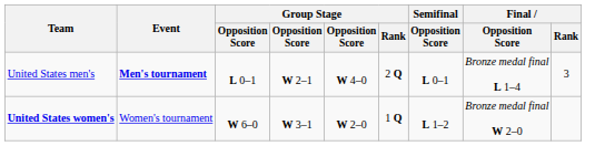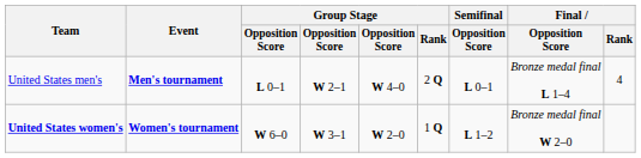 <table class=wikitable style=font-size:90%;text-align:center>
 <tr>
 <th rowspan=2>Team</th>
 <th rowspan=2>Event</th>
 <th colspan=4>Group Stage</th>
 <th>Semifinal</th>
 <th colspan=2>Final / </th>
 </tr>
 <tr style=font-size:95%>
 <th>Opposition<br>Score</th>
 <th>Opposition<br>Score</th>
 <th>Opposition<br>Score</th>
 <th>Rank</th>
 <th>Opposition<br>Score</th>
 <th>Opposition<br>Score</th>
 <th>Rank</th>
 </tr>
 <tr>
 <td align=left><a href='#'>United States men's</a></td>
 <td align=left><strong><a href='#'>Men's tournament</a></strong></td>
 <td><br><strong>L</strong> 0–1</td>
 <td><br><strong>W</strong> 2–1</td>
 <td><br><strong>W</strong> 4–0</td>
 <td>2 <strong>Q</strong></td>
 <td><br><strong>L</strong> 0–1</td>
 <td><em>Bronze medal final</em><br><br><strong>L</strong> 1–4</td>
-<td>3</td>
+<td>4</td>
 </tr>
 <tr>
 <td align=left><strong><a href='#'>United States women's</a></strong></td>
-<td align=left><a href='#'>Women's tournament</a></td>
+<td align=left><strong><a href='#'>Women's tournament</a></strong></td>
 <td><br><strong>W</strong> 6–0</td>
 <td><br><strong>W</strong> 3–1</td>
 <td><br><strong>W</strong> 2–0</td>
 <td>1 <strong>Q</strong></td>
 <td><br><strong>L</strong> 1–2</td>
 <td><em>Bronze medal final</em><br><br><strong>W</strong> 2–0</td>
 <td></td>
 </tr>
 </table>
